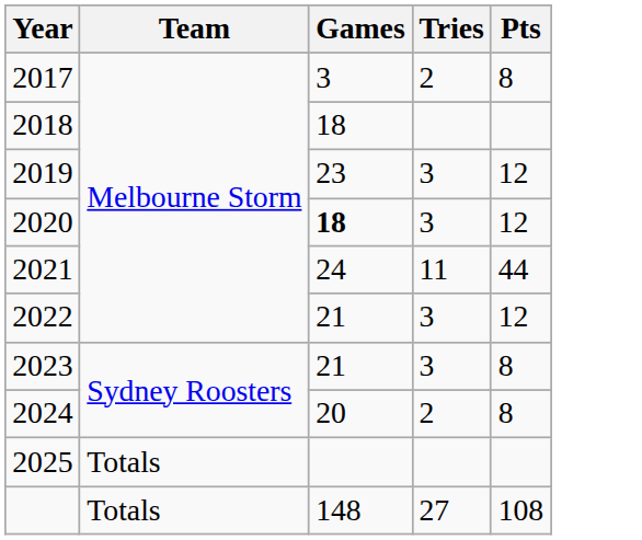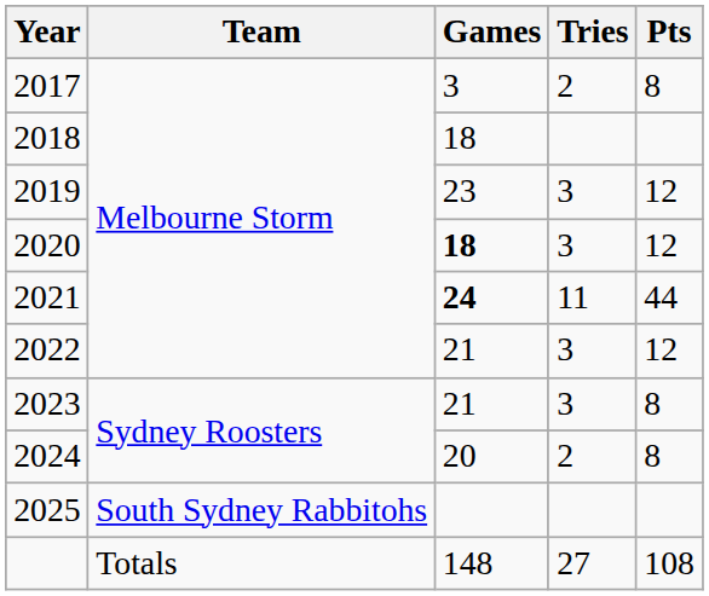 <table class="wikitable">
 <tr>
 <th>Year</th>
 <th>Team</th>
 <th>Games</th>
 <th>Tries</th>
 <th>Pts</th>
 </tr>
 <tr>
 <td>2017</td>
 <td rowspan="6"> <a href='#'>Melbourne Storm</a></td>
 <td>3</td>
 <td>2</td>
 <td>8</td>
 </tr>
 <tr>
 <td>2018</td>
 <td>18</td>
 <td></td>
 <td></td>
 </tr>
 <tr>
 <td>2019</td>
 <td>23</td>
 <td>3</td>
 <td>12</td>
 </tr>
 <tr>
 <td>2020</td>
 <td><strong>18</strong></td>
 <td>3</td>
 <td>12</td>
 </tr>
 <tr>
 <td>2021</td>
-<td>24</td>
+<td><strong>24</strong></td>
 <td>11</td>
 <td>44</td>
 </tr>
 <tr>
 <td>2022</td>
 <td>21</td>
 <td>3</td>
 <td>12</td>
 </tr>
 <tr>
 <td>2023</td>
 <td rowspan="2"> <a href='#'>Sydney Roosters</a></td>
 <td>21</td>
 <td>3</td>
 <td>8</td>
 </tr>
 <tr>
 <td>2024</td>
 <td>20</td>
 <td>2</td>
 <td>8</td>
 </tr>
 <tr>
 <td>2025</td>
-<td>Totals</td>
+<td> <a href='#'>South Sydney Rabbitohs</a></td>
 <td></td>
 <td></td>
 <td></td>
 </tr>
 <tr>
 <td></td>
 <td>Totals</td>
 <td>148</td>
 <td>27</td>
 <td>108</td>
 </tr>
 </table>
